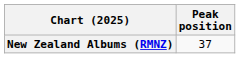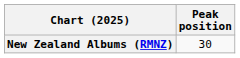 <table class="wikitable sortable plainrowheaders" style="text-align:center">
 <tr>
 <th scope="col">Chart (2025)</th>
 <th scope="col">Peak<br>position</th>
 </tr>
 <tr>
 <th scope="row">New Zealand Albums (<a href='#'>RMNZ</a>)</th>
-<td>37</td>
+<td>30</td>
 </tr>
 </table>
